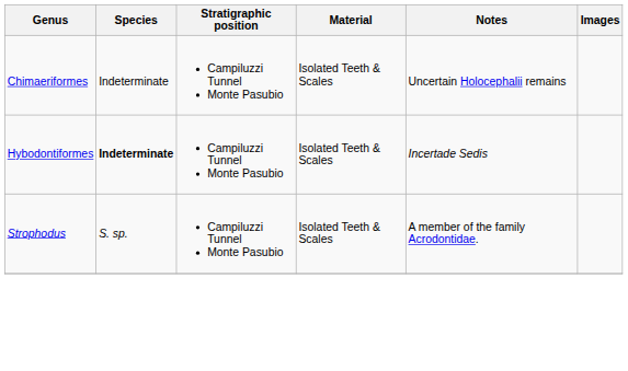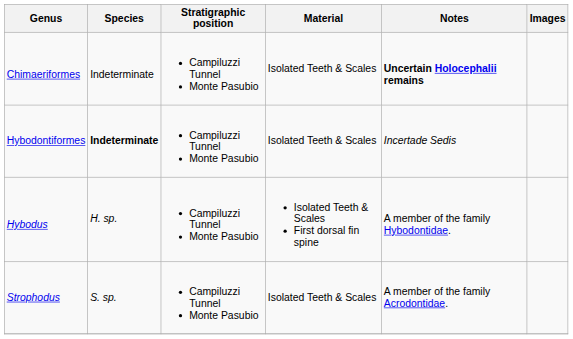 <table class = "wikitable">
 <tr>
 <th>Genus</th>
 <th>Species</th>
 <th>Stratigraphic position</th>
 <th>Material</th>
 <th>Notes</th>
 <th>Images</th>
 </tr>
 <tr>
 <td><br><a href='#'>Chimaeriformes</a></td>
 <td><br>Indeterminate</td>
 <td><br><ul><li>Campiluzzi Tunnel</li><li>Monte Pasubio</li></ul></td>
 <td>Isolated Teeth & Scales</td>
-<td><br>Uncertain <a href='#'>Holocephalii</a> remains</td>
+<td><strong><br>Uncertain <a href='#'>Holocephalii</a> remains</strong></td>
 <td></td>
 </tr>
 <tr>
 <td><a href='#'>Hybodontiformes</a></td>
 <td><strong>Indeterminate</strong></td>
 <td><br><ul><li>Campiluzzi Tunnel</li><li>Monte Pasubio</li></ul></td>
 <td>Isolated Teeth & Scales</td>
 <td><em>Incertade Sedis</em></td>
+<td></td>
+</tr>
+<tr>
+<td><br><em><a href='#'>Hybodus</a></em></td>
+<td><em>H. sp.</em></td>
+<td><br><ul><li>Campiluzzi Tunnel</li><li>Monte Pasubio</li></ul></td>
+<td><br><ul><li>Isolated Teeth & Scales</li><li>First dorsal fin spine</li></ul></td>
+<td><br>A member of the family <a href='#'>Hybodontidae</a>.</td>
 <td></td>
 </tr>
 <tr>
 <td><em><a href='#'>Strophodus</a></em></td>
 <td><em>S. sp.</em></td>
 <td><br><ul><li>Campiluzzi Tunnel</li><li>Monte Pasubio</li></ul></td>
 <td>Isolated Teeth & Scales</td>
 <td>A member of the family <a href='#'>Acrodontidae</a>.</td>
 <td></td>
 </tr>
 <tr>
 </tr>
 </table>
